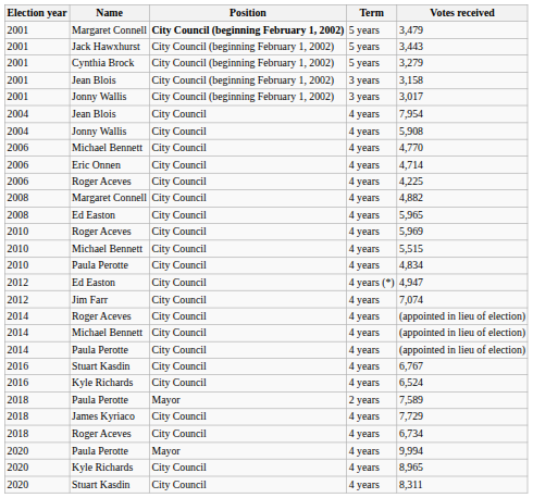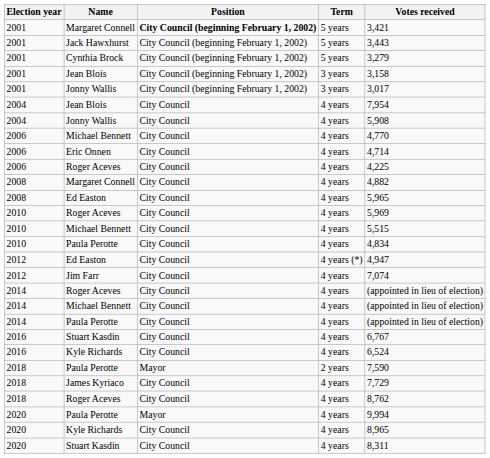 <table class="wikitable">
 <tr>
 <th>Election year</th>
 <th>Name</th>
 <th>Position</th>
 <th>Term</th>
 <th>Votes received</th>
 </tr>
 <tr>
 <td>2001</td>
 <td>Margaret Connell</td>
 <td><strong>City Council (beginning February 1, 2002)</strong></td>
 <td>5 years</td>
-<td>3,479</td>
+<td>3,421</td>
 </tr>
 <tr>
 <td>2001</td>
 <td>Jack Hawxhurst</td>
 <td>City Council (beginning February 1, 2002)</td>
 <td>5 years</td>
 <td>3,443</td>
 </tr>
 <tr>
 <td>2001</td>
 <td>Cynthia Brock</td>
 <td>City Council (beginning February 1, 2002)</td>
 <td>5 years</td>
 <td>3,279</td>
 </tr>
 <tr>
 <td>2001</td>
 <td>Jean Blois</td>
 <td>City Council (beginning February 1, 2002)</td>
 <td>3 years</td>
 <td>3,158</td>
 </tr>
 <tr>
 <td>2001</td>
 <td>Jonny Wallis</td>
 <td>City Council (beginning February 1, 2002)</td>
 <td>3 years</td>
 <td>3,017</td>
 </tr>
 <tr>
 <td>2004</td>
 <td>Jean Blois</td>
 <td>City Council</td>
 <td>4 years</td>
 <td>7,954</td>
 </tr>
 <tr>
 <td>2004</td>
 <td>Jonny Wallis</td>
 <td>City Council</td>
 <td>4 years</td>
 <td>5,908</td>
 </tr>
 <tr>
 <td>2006</td>
 <td>Michael Bennett</td>
 <td>City Council</td>
 <td>4 years</td>
 <td>4,770</td>
 </tr>
 <tr>
 <td>2006</td>
 <td>Eric Onnen</td>
 <td>City Council</td>
 <td>4 years</td>
 <td>4,714</td>
 </tr>
 <tr>
 <td>2006</td>
 <td>Roger Aceves</td>
 <td>City Council</td>
 <td>4 years</td>
 <td>4,225</td>
 </tr>
 <tr>
 <td>2008</td>
 <td>Margaret Connell</td>
 <td>City Council</td>
 <td>4 years</td>
 <td>4,882</td>
 </tr>
 <tr>
 <td>2008</td>
 <td>Ed Easton</td>
 <td>City Council</td>
 <td>4 years</td>
 <td>5,965</td>
 </tr>
 <tr>
 <td>2010</td>
 <td>Roger Aceves</td>
 <td>City Council</td>
 <td>4 years</td>
 <td>5,969</td>
 </tr>
 <tr>
 <td>2010</td>
 <td>Michael Bennett</td>
 <td>City Council</td>
 <td>4 years</td>
 <td>5,515</td>
 </tr>
 <tr>
 <td>2010</td>
 <td>Paula Perotte</td>
 <td>City Council</td>
 <td>4 years</td>
 <td>4,834</td>
 </tr>
 <tr>
 <td>2012</td>
 <td>Ed Easton</td>
 <td>City Council</td>
 <td>4 years (*)</td>
 <td>4,947</td>
 </tr>
 <tr>
 <td>2012</td>
 <td>Jim Farr</td>
 <td>City Council</td>
 <td>4 years</td>
 <td>7,074</td>
 </tr>
 <tr>
 <td>2014</td>
 <td>Roger Aceves</td>
 <td>City Council</td>
 <td>4 years</td>
 <td>(appointed in lieu of election)</td>
 </tr>
 <tr>
 <td>2014</td>
 <td>Michael Bennett</td>
 <td>City Council</td>
 <td>4 years</td>
 <td>(appointed in lieu of election)</td>
 </tr>
 <tr>
 <td>2014</td>
 <td>Paula Perotte</td>
 <td>City Council</td>
 <td>4 years</td>
 <td>(appointed in lieu of election)</td>
 </tr>
 <tr>
 <td>2016</td>
 <td>Stuart Kasdin</td>
 <td>City Council</td>
 <td>4 years</td>
 <td>6,767</td>
 </tr>
 <tr>
 <td>2016</td>
 <td>Kyle Richards</td>
 <td>City Council</td>
 <td>4 years</td>
 <td>6,524</td>
 </tr>
 <tr>
 <td>2018</td>
 <td>Paula Perotte</td>
 <td>Mayor</td>
 <td>2 years</td>
-<td>7,589</td>
+<td>7,590</td>
 </tr>
 <tr>
 <td>2018</td>
 <td>James Kyriaco</td>
 <td>City Council</td>
 <td>4 years</td>
 <td>7,729</td>
 </tr>
 <tr>
 <td>2018</td>
 <td>Roger Aceves</td>
 <td>City Council</td>
 <td>4 years</td>
-<td>6,734</td>
+<td>8,762</td>
 </tr>
 <tr>
 <td>2020</td>
 <td>Paula Perotte</td>
 <td>Mayor</td>
 <td>4 years</td>
 <td>9,994</td>
 </tr>
 <tr>
 <td>2020</td>
 <td>Kyle Richards</td>
 <td>City Council</td>
 <td>4 years</td>
 <td>8,965</td>
 </tr>
 <tr>
 <td>2020</td>
 <td>Stuart Kasdin</td>
 <td>City Council</td>
 <td>4 years</td>
 <td>8,311</td>
 </tr>
 </table>
